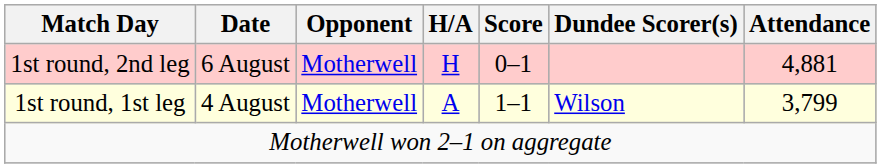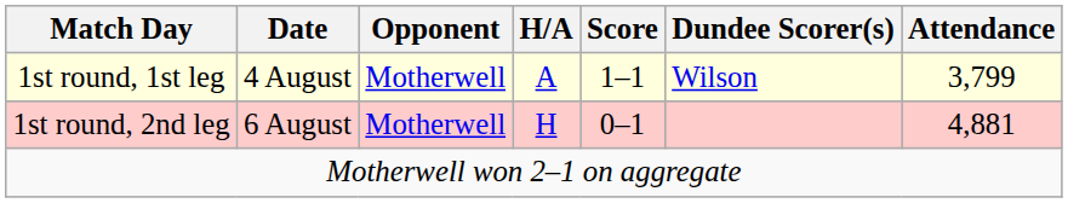 <table class="wikitable" style="text-align:center">
 <tr>
 <th>Match Day</th>
 <th>Date</th>
 <th>Opponent</th>
 <th>H/A</th>
 <th>Score</th>
 <th>Dundee Scorer(s)</th>
 <th>Attendance</th>
 </tr>
+<tr bgcolor="#FFFFDD">
+<td>1st round, 1st leg</td>
+<td align="left">4 August</td>
+<td align="left"><a href='#'>Motherwell</a></td>
+<td><a href='#'>A</a></td>
+<td>1–1</td>
+<td align="left"><a href='#'>Wilson</a></td>
+<td>3,799</td>
+</tr>
 <tr bgcolor="#FFCCCC">
 <td>1st round, 2nd leg</td>
 <td align="left">6 August</td>
 <td align="left"><a href='#'>Motherwell</a></td>
 <td><a href='#'>H</a></td>
 <td>0–1</td>
 <td align="left"></td>
 <td>4,881</td>
 </tr>
-<tr bgcolor="#FFFFDD">
-<td>1st round, 1st leg</td>
-<td align="left">4 August</td>
-<td align="left"><a href='#'>Motherwell</a></td>
-<td><a href='#'>A</a></td>
-<td>1–1</td>
-<td align="left"><a href='#'>Wilson</a></td>
-<td>3,799</td>
-</tr>
 <tr>
 <td colspan="7"><em>Motherwell won 2–1 on aggregate</em></td>
 </tr>
 </table>
